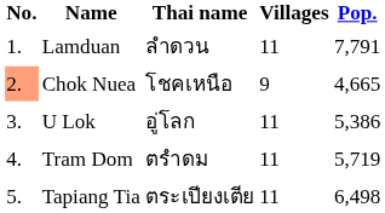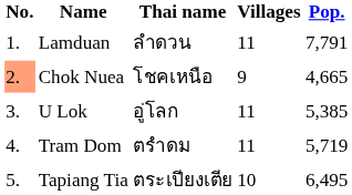 <table>
 <tr>
 <th>No.</th>
 <th>Name</th>
 <th>Thai name</th>
 <th>Villages</th>
 <th><a href='#'>Pop.</a></th>
 </tr>
 <tr>
 <td>1.</td>
 <td>Lamduan</td>
 <td>ลำดวน</td>
 <td>11</td>
 <td>7,791</td>
 <td></td>
 </tr>
 <tr>
 <td style="background: lightsalmon;">2.</td>
 <td>Chok Nuea</td>
 <td>โชคเหนือ</td>
 <td>9</td>
 <td>4,665</td>
 <td></td>
 </tr>
 <tr>
 <td>3.</td>
 <td>U Lok</td>
 <td>อู่โลก</td>
 <td>11</td>
-<td>5,386</td>
+<td>5,385</td>
 <td></td>
 </tr>
 <tr>
 <td>4.</td>
 <td>Tram Dom</td>
 <td>ตรำดม</td>
 <td>11</td>
 <td>5,719</td>
 <td></td>
 </tr>
 <tr>
 <td>5.</td>
 <td>Tapiang Tia</td>
 <td>ตระเปียงเตีย</td>
-<td>11</td>
-<td>6,498</td>
+<td>10</td>
+<td>6,495</td>
 <td></td>
 </tr>
 </table>
